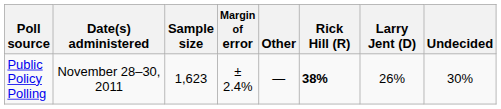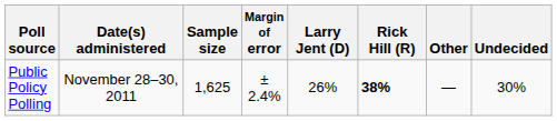 <table class="wikitable">
 <tr valign= bottom>
 <th>Poll source</th>
 <th style="width:160px;">Date(s)<br>administered</th>
 <th class=small>Sample<br>size</th>
 <th><small>Margin of</small><br>error</th>
+<th width=100px>Larry<br>Jent (D)</th>
+<th width=100px>Rick<br>Hill (R)</th>
 <th>Other</th>
-<th width=100px>Rick<br>Hill (R)</th>
-<th width=100px>Larry<br>Jent (D)</th>
 <th>Undecided</th>
 </tr>
 <tr>
 <td><a href='#'>Public Policy Polling</a></td>
 <td align=center>November 28–30, 2011</td>
-<td align=center>1,623</td>
+<td align=center>1,625</td>
 <td align=center>± 2.4%</td>
+<td align=center>26%</td>
+<td><strong>38%</strong></td>
 <td align=center>—</td>
-<td><strong>38%</strong></td>
-<td align=center>26%</td>
 <td align=center>30%</td>
 </tr>
 </table>
